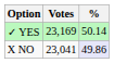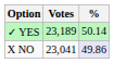 <table class="wikitable">
 <tr>
 <th>Option</th>
 <th>Votes</th>
 <th>%</th>
 </tr>
 <tr>
 <td style=background:#bbf8be>✓ YES</td>
-<td style=background:#bbf8be>23,169</td>
+<td style=background:#bbf8be>23,189</td>
 <td style=background:#bbf8be>50.14</td>
 </tr>
 <tr>
 <td>X NO</td>
 <td>23,041</td>
 <td style="background: lavender;">49.86</td>
 </tr>
 </table>
